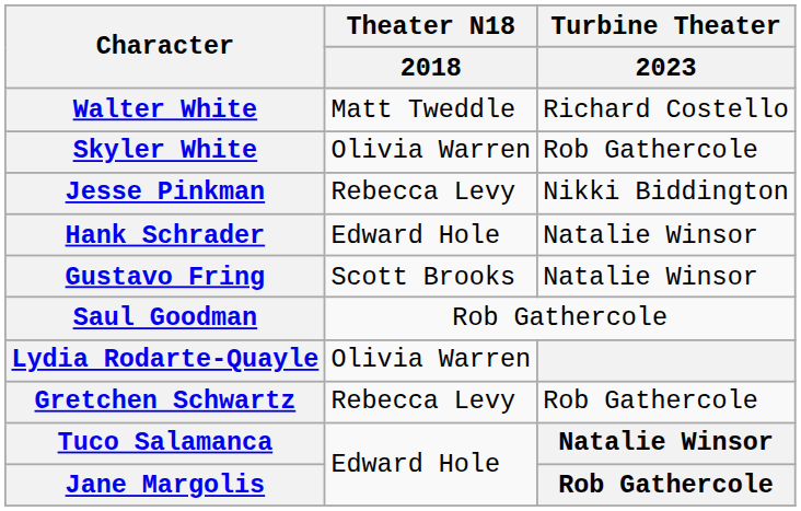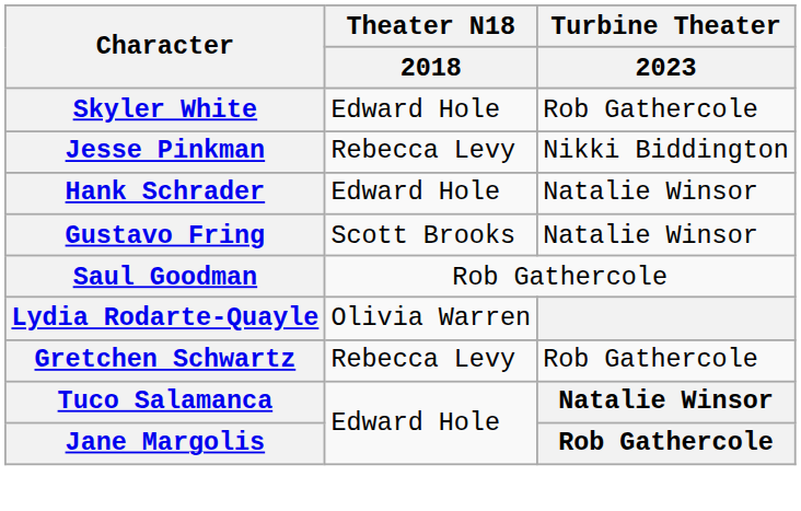 <table class="wikitable">
 <tr>
 <th rowspan="2">Character</th>
 <th>Theater N18</th>
 <th>Turbine Theater</th>
 </tr>
 <tr style="background-color:#c0c0c0;">
 <th>2018</th>
 <th>2023</th>
 </tr>
 <tr>
-<th><a href='#'>Walter White</a></th>
-<td>Matt Tweddle</td>
-<td>Richard Costello</td>
-</tr>
-<tr>
 <th><a href='#'>Skyler White</a></th>
-<td>Olivia Warren</td>
+<td>Edward Hole</td>
 <td>Rob Gathercole</td>
 </tr>
 <tr>
 <th><a href='#'>Jesse Pinkman</a></th>
 <td>Rebecca Levy</td>
 <td>Nikki Biddington</td>
 </tr>
 <tr>
 <th><a href='#'>Hank Schrader</a></th>
 <td>Edward Hole</td>
 <td>Natalie Winsor</td>
 </tr>
 <tr>
 <th><a href='#'>Gustavo Fring</a></th>
 <td>Scott Brooks</td>
 <td>Natalie Winsor</td>
 </tr>
 <tr>
 <th><a href='#'>Saul Goodman</a></th>
 <td colspan="2" align="center">Rob Gathercole</td>
 </tr>
 <tr>
 <th><a href='#'>Lydia Rodarte-Quayle</a></th>
 <td>Olivia Warren</td>
 <th></th>
 </tr>
 <tr>
 <th><a href='#'>Gretchen Schwartz</a></th>
 <td>Rebecca Levy</td>
 <td>Rob Gathercole</td>
 </tr>
 <tr>
 <th><a href='#'>Tuco Salamanca</a></th>
 <td rowspan="2">Edward Hole</td>
 <th>Natalie Winsor</th>
 </tr>
 <tr>
 <th><a href='#'>Jane Margolis</a></th>
 <th>Rob Gathercole</th>
 </tr>
 </table>
